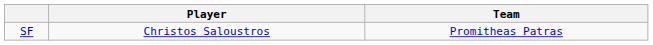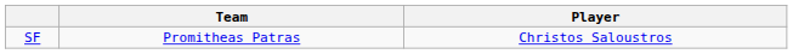 <table class="wikitable" style="text-align: center;" width="60%">
 <tr>
 <th style="text-align:center;"></th>
+<th style="text-align:center;">Team</th>
 <th style="text-align:center;">Player</th>
-<th style="text-align:center;">Team</th>
 </tr>
 <tr>
 <td style="text-align:center;"><a href='#'>SF</a></td>
+<td><a href='#'>Promitheas Patras</a></td>
 <td> <a href='#'>Christos Saloustros</a></td>
-<td><a href='#'>Promitheas Patras</a></td>
 </tr>
 </table>
